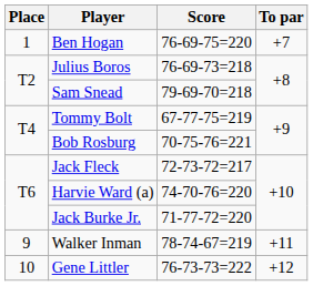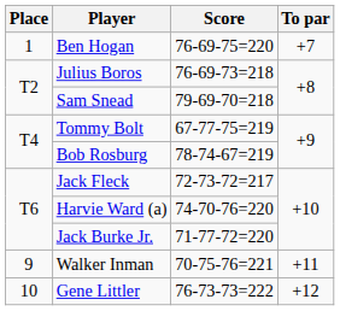 <table class=wikitable>
 <tr>
 <th>Place</th>
 <th>Player</th>
 <th>Score</th>
 <th>To par</th>
 </tr>
 <tr>
 <td align=center>1</td>
 <td> <a href='#'>Ben Hogan</a></td>
 <td>76-69-75=220</td>
 <td align=center>+7</td>
 </tr>
 <tr>
 <td rowspan=2 align=center>T2</td>
 <td> <a href='#'>Julius Boros</a></td>
 <td>76-69-73=218</td>
 <td rowspan=2 align=center>+8</td>
 </tr>
 <tr>
 <td> <a href='#'>Sam Snead</a></td>
 <td>79-69-70=218</td>
 </tr>
 <tr>
 <td rowspan=2 align=center>T4</td>
 <td> <a href='#'>Tommy Bolt</a></td>
 <td>67-77-75=219</td>
 <td rowspan=2 align=center>+9</td>
 </tr>
 <tr>
 <td> <a href='#'>Bob Rosburg</a></td>
-<td>70-75-76=221</td>
+<td>78-74-67=219</td>
 </tr>
 <tr>
 <td align=center rowspan=3>T6</td>
 <td> <a href='#'>Jack Fleck</a></td>
 <td>72-73-72=217</td>
 <td rowspan=3 align=center>+10</td>
 </tr>
 <tr>
 <td> <a href='#'>Harvie Ward</a> (a)</td>
 <td>74-70-76=220</td>
 </tr>
 <tr>
 <td> <a href='#'>Jack Burke Jr.</a></td>
 <td>71-77-72=220</td>
 </tr>
 <tr>
 <td align=center>9</td>
 <td> Walker Inman</td>
-<td>78-74-67=219</td>
+<td>70-75-76=221</td>
 <td align=center>+11</td>
 </tr>
 <tr>
 <td align=center>10</td>
 <td> <a href='#'>Gene Littler</a></td>
 <td>76-73-73=222</td>
 <td align=center>+12</td>
 </tr>
 </table>
